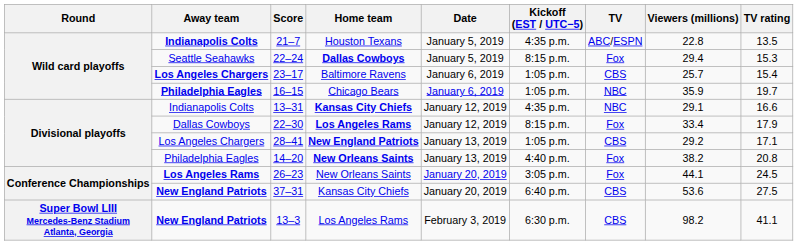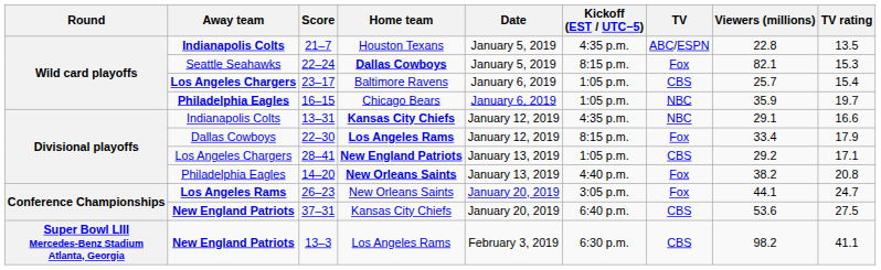 <table class="wikitable sortable" style="font-size:92%;text-align:center">
 <tr>
 <th>Round</th>
 <th>Away team</th>
 <th>Score</th>
 <th>Home team</th>
 <th>Date</th>
 <th>Kickoff<br>(<a href='#'>EST</a> / <a href='#'>UTC−5</a>)</th>
 <th>TV</th>
 <th>Viewers (millions)</th>
 <th data-sort-type="number">TV rating</th>
 </tr>
 <tr>
 <th rowspan="4">Wild card playoffs</th>
 <td><strong><a href='#'>Indianapolis Colts</a></strong></td>
 <td><a href='#'>21–7</a></td>
 <td><a href='#'>Houston Texans</a></td>
 <td>January 5, 2019</td>
 <td>4:35 p.m.</td>
 <td><a href='#'>ABC</a>/<a href='#'>ESPN</a></td>
 <td>22.8</td>
 <td>13.5</td>
 </tr>
 <tr>
 <td><a href='#'>Seattle Seahawks</a></td>
 <td><a href='#'>22–24</a></td>
 <td><strong><a href='#'>Dallas Cowboys</a></strong></td>
 <td>January 5, 2019</td>
 <td>8:15 p.m.</td>
 <td><a href='#'>Fox</a></td>
-<td>29.4</td>
+<td>82.1</td>
 <td>15.3</td>
 </tr>
 <tr>
 <td><strong><a href='#'>Los Angeles Chargers</a></strong></td>
 <td><a href='#'>23–17</a></td>
 <td><a href='#'>Baltimore Ravens</a></td>
 <td>January 6, 2019</td>
 <td>1:05 p.m.</td>
 <td><a href='#'>CBS</a></td>
 <td>25.7</td>
 <td>15.4</td>
 </tr>
 <tr>
 <td><strong><a href='#'>Philadelphia Eagles</a></strong></td>
 <td><a href='#'>16–15</a></td>
 <td><a href='#'>Chicago Bears</a></td>
 <td><a href='#'>January 6, 2019</a></td>
 <td>1:05 p.m.</td>
 <td><a href='#'>NBC</a></td>
 <td>35.9</td>
 <td>19.7</td>
 </tr>
 <tr>
 <th rowspan="4">Divisional playoffs</th>
 <td><a href='#'>Indianapolis Colts</a></td>
 <td><a href='#'>13–31</a></td>
 <td><strong><a href='#'>Kansas City Chiefs</a></strong></td>
 <td>January 12, 2019</td>
 <td>4:35 p.m.</td>
 <td><a href='#'>NBC</a></td>
 <td>29.1</td>
 <td>16.6</td>
 </tr>
 <tr>
 <td><a href='#'>Dallas Cowboys</a></td>
 <td><a href='#'>22–30</a></td>
 <td><strong><a href='#'>Los Angeles Rams</a></strong></td>
 <td>January 12, 2019</td>
 <td>8:15 p.m.</td>
 <td><a href='#'>Fox</a></td>
 <td>33.4</td>
 <td>17.9</td>
 </tr>
 <tr>
 <td><a href='#'>Los Angeles Chargers</a></td>
 <td><a href='#'>28–41</a></td>
 <td><strong><a href='#'>New England Patriots</a></strong></td>
 <td>January 13, 2019</td>
 <td>1:05 p.m.</td>
 <td><a href='#'>CBS</a></td>
 <td>29.2</td>
 <td>17.1</td>
 </tr>
 <tr>
 <td><a href='#'>Philadelphia Eagles</a></td>
 <td><a href='#'>14–20</a></td>
 <td><strong><a href='#'>New Orleans Saints</a></strong></td>
 <td>January 13, 2019</td>
 <td>4:40 p.m.</td>
 <td><a href='#'>Fox</a></td>
 <td>38.2</td>
 <td>20.8</td>
 </tr>
 <tr>
 <th rowspan="2">Conference Championships</th>
 <td><strong><a href='#'>Los Angeles Rams</a></strong></td>
 <td><a href='#'>26–23 </a></td>
 <td><a href='#'>New Orleans Saints</a></td>
 <td><a href='#'>January 20, 2019</a></td>
 <td>3:05 p.m.</td>
 <td><a href='#'>Fox</a></td>
 <td>44.1</td>
-<td>24.5</td>
+<td>24.7</td>
 </tr>
 <tr>
 <td><strong><a href='#'>New England Patriots</a></strong></td>
 <td><a href='#'>37–31 </a></td>
 <td><a href='#'>Kansas City Chiefs</a></td>
 <td>January 20, 2019</td>
 <td>6:40 p.m.</td>
 <td><a href='#'>CBS</a></td>
 <td>53.6</td>
 <td>27.5</td>
 </tr>
 <tr>
 <th><a href='#'>Super Bowl LIII</a><br><small><a href='#'>Mercedes-Benz Stadium</a><br><a href='#'>Atlanta, Georgia</a></small></th>
 <td><strong><a href='#'>New England Patriots</a></strong></td>
 <td><a href='#'>13–3</a></td>
 <td><a href='#'>Los Angeles Rams</a></td>
 <td>February 3, 2019</td>
 <td>6:30 p.m.</td>
 <td><a href='#'>CBS</a></td>
 <td>98.2</td>
 <td>41.1</td>
 </tr>
 </table>
